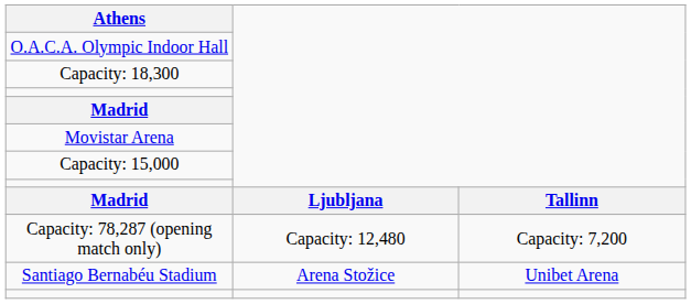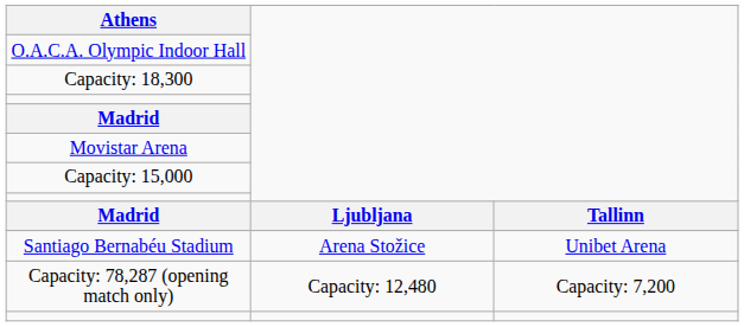 <table class="wikitable" style="margin:1em auto; text-align:center;">
 <tr>
 <th width=200px><a href='#'>Athens</a></th>
 <td colspan=2 rowspan=8></td>
 </tr>
 <tr>
 <td><a href='#'>O.A.C.A. Olympic Indoor Hall</a></td>
 </tr>
 <tr>
 <td>Capacity: 18,300</td>
 </tr>
 <tr>
 <td></td>
 </tr>
 <tr>
 <th><a href='#'>Madrid</a></th>
 </tr>
 <tr>
 <td><a href='#'>Movistar Arena</a></td>
 </tr>
 <tr>
 <td>Capacity: 15,000</td>
 </tr>
 <tr>
 <td></td>
 </tr>
 <tr>
 <th width=200px><a href='#'>Madrid</a></th>
 <th width=200px><a href='#'>Ljubljana</a></th>
 <th width=200px><a href='#'>Tallinn</a></th>
 </tr>
 <tr>
+<td><a href='#'>Santiago Bernabéu Stadium</a></td>
+<td><a href='#'>Arena Stožice</a></td>
+<td><a href='#'>Unibet Arena</a></td>
+</tr>
+<tr>
 <td>Capacity: 78,287 (opening match only)</td>
 <td>Capacity: 12,480</td>
 <td>Capacity: 7,200</td>
-</tr>
-<tr>
-<td><a href='#'>Santiago Bernabéu Stadium</a></td>
-<td><a href='#'>Arena Stožice</a></td>
-<td><a href='#'>Unibet Arena</a></td>
 </tr>
 <tr>
 <td></td>
 <td></td>
 <td></td>
 </tr>
 </table>
